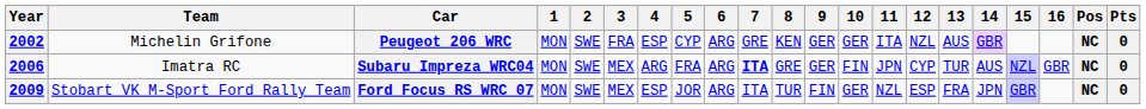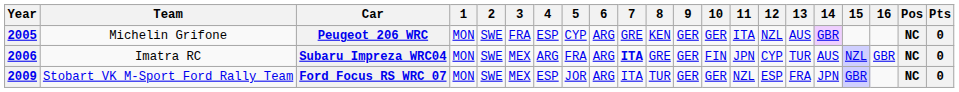 <table class="wikitable" style="text-align:center; font-size:90%;">
 <tr>
 <th>Year</th>
 <th>Team</th>
 <th>Car</th>
 <th>1</th>
 <th>2</th>
 <th>3</th>
 <th>4</th>
 <th>5</th>
 <th>6</th>
 <th>7</th>
 <th>8</th>
 <th>9</th>
 <th>10</th>
 <th>11</th>
 <th>12</th>
 <th>13</th>
 <th>14</th>
 <th>15</th>
 <th>16</th>
 <th>Pos</th>
 <th>Pts</th>
 </tr>
 <tr>
-<th><a href='#'>2002</a></th>
+<th><a href='#'>2005</a></th>
 <td>Michelin Grifone</td>
 <th><a href='#'>Peugeot 206 WRC</a></th>
 <td><a href='#'>MON</a></td>
 <td><a href='#'>SWE</a></td>
 <td><a href='#'>FRA</a></td>
 <td><a href='#'>ESP</a></td>
 <td><a href='#'>CYP</a></td>
 <td><a href='#'>ARG</a></td>
 <td><a href='#'>GRE</a></td>
 <td><a href='#'>KEN</a></td>
 <td><a href='#'>GER</a></td>
 <td><a href='#'>GER</a></td>
 <td><a href='#'>ITA</a></td>
 <td><a href='#'>NZL</a></td>
 <td><a href='#'>AUS</a></td>
 <td style="background:#efcfff;"><a href='#'>GBR</a><br></td>
 <td></td>
 <td></td>
 <th>NC</th>
 <th>0</th>
 </tr>
 <tr>
 <th><a href='#'>2006</a></th>
 <td>Imatra RC</td>
 <th><a href='#'>Subaru Impreza WRC04</a></th>
 <td><a href='#'>MON</a></td>
 <td><a href='#'>SWE</a></td>
 <td><a href='#'>MEX</a></td>
 <td><a href='#'>ARG</a></td>
 <td><a href='#'>FRA</a></td>
 <td><a href='#'>ARG</a></td>
 <td><strong><a href='#'>ITA</a></strong></td>
 <td><a href='#'>GRE</a></td>
 <td><a href='#'>GER</a></td>
 <td><a href='#'>FIN</a></td>
 <td><a href='#'>JPN</a></td>
 <td><a href='#'>CYP</a></td>
 <td><a href='#'>TUR</a></td>
 <td><a href='#'>AUS</a></td>
 <td style="background:#cfcfff;"><a href='#'>NZL</a><br></td>
 <td><a href='#'>GBR</a></td>
 <th>NC</th>
 <th>0</th>
 </tr>
 <tr>
 <th><a href='#'>2009</a></th>
 <td><a href='#'>Stobart VK M-Sport Ford Rally Team</a></td>
 <th><a href='#'>Ford Focus RS WRC 07</a></th>
 <td><a href='#'>MON</a></td>
 <td><a href='#'>SWE</a></td>
 <td><a href='#'>MEX</a></td>
 <td><a href='#'>ESP</a></td>
 <td><a href='#'>JOR</a></td>
 <td><a href='#'>ARG</a></td>
 <td><a href='#'>ITA</a></td>
 <td><a href='#'>TUR</a></td>
-<td><a href='#'>FIN</a></td>
+<td><a href='#'>GER</a></td>
 <td><a href='#'>GER</a></td>
 <td><a href='#'>NZL</a></td>
 <td><a href='#'>ESP</a></td>
 <td><a href='#'>FRA</a></td>
 <td><a href='#'>JPN</a></td>
 <td style="background:#cfcfff;"><a href='#'>GBR</a><br></td>
 <td></td>
 <th>NC</th>
 <th>0</th>
 </tr>
 </table>
